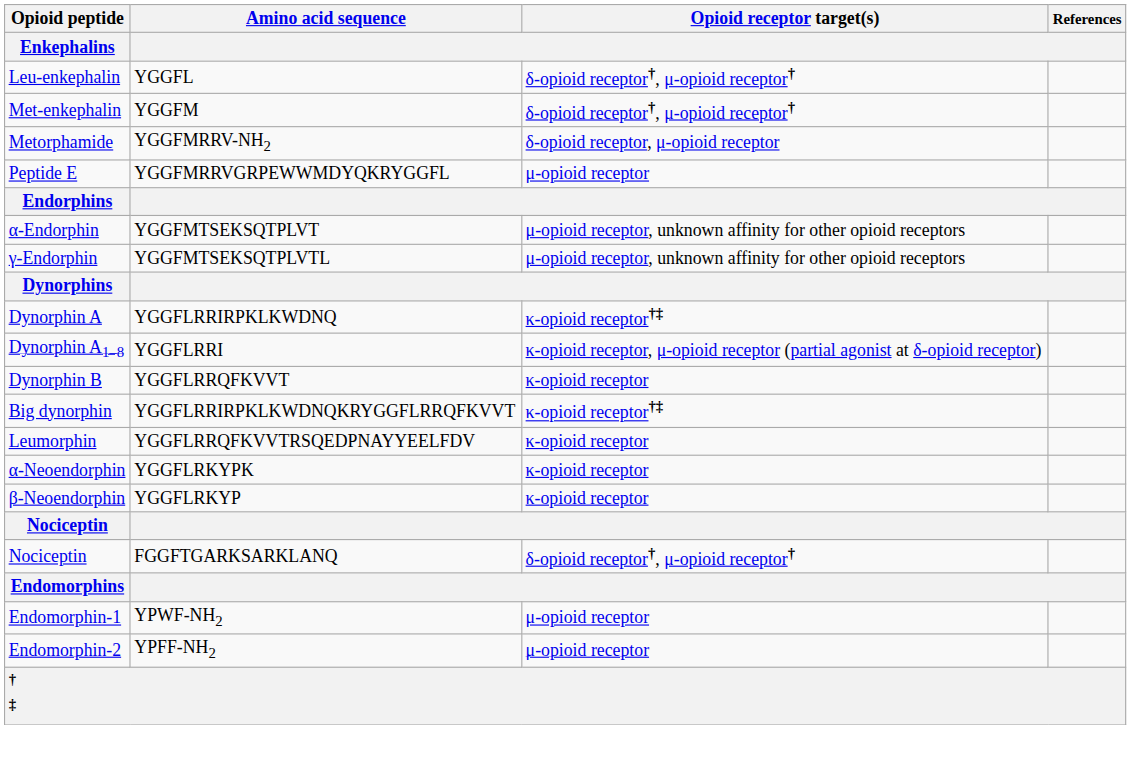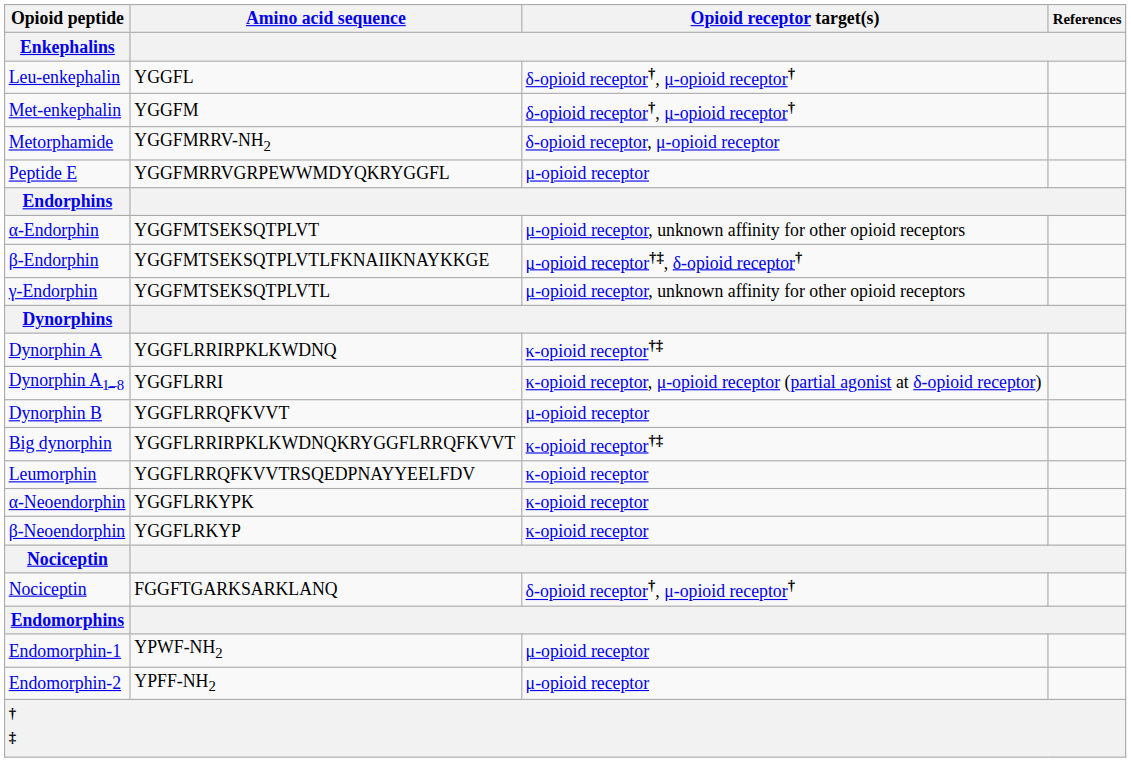 <table class="wikitable" style="width:80%">
 <tr>
 <th scope="col">Opioid peptide</th>
 <th scope="col"><a href='#'>Amino acid sequence</a></th>
 <th scope="col"><a href='#'>Opioid receptor</a> target(s)</th>
 <th scope="col"><small>References</small></th>
 </tr>
 <tr>
 <th scope="col" colspan="1"><a href='#'>Enkephalins</a></th>
 <th scope="col" colspan="3"></th>
 </tr>
 <tr>
 <td><a href='#'>Leu-enkephalin</a></td>
 <td>YGGFL</td>
 <td><a href='#'>δ-opioid receptor</a><sup><strong>†</strong></sup>, <a href='#'>μ-opioid receptor</a><sup><strong>†</strong></sup></td>
 <td></td>
 </tr>
 <tr>
 <td><a href='#'>Met-enkephalin</a></td>
 <td>YGGFM</td>
 <td><a href='#'>δ-opioid receptor</a><sup><strong>†</strong></sup>, <a href='#'>μ-opioid receptor</a><sup><strong>†</strong></sup></td>
 <td></td>
 </tr>
 <tr>
 <td><a href='#'>Metorphamide</a></td>
 <td>YGGFMRRV-NH<sub>2</sub></td>
 <td><a href='#'>δ-opioid receptor</a>, <a href='#'>μ-opioid receptor</a></td>
 <td></td>
 </tr>
 <tr>
 <td><a href='#'>Peptide E</a></td>
 <td>YGGFMRRVGRPEWWMDYQKRYGGFL</td>
 <td><a href='#'>μ-opioid receptor</a></td>
 <td></td>
 </tr>
 <tr>
 <th scope="col" colspan="1"><a href='#'>Endorphins</a></th>
 <th scope="col" colspan="3"></th>
 </tr>
 <tr>
 <td><a href='#'>α-Endorphin</a></td>
 <td>YGGFMTSEKSQTPLVT</td>
 <td><a href='#'>μ-opioid receptor</a>, unknown affinity for other opioid receptors</td>
 <td></td>
 </tr>
 <tr>
+<td><a href='#'>β-Endorphin</a></td>
+<td>YGGFMTSEKSQTPLVTLFKNAIIKNAYKKGE</td>
+<td><a href='#'>μ-opioid receptor</a><sup><strong>†‡</strong></sup>, <a href='#'>δ-opioid receptor</a><sup><strong>†</strong></sup></td>
+<td></td>
+</tr>
+<tr>
 <td><a href='#'>γ-Endorphin</a></td>
 <td>YGGFMTSEKSQTPLVTL</td>
 <td><a href='#'>μ-opioid receptor</a>, unknown affinity for other opioid receptors</td>
 <td></td>
 </tr>
 <tr>
 <th scope="col" colspan="1"><a href='#'>Dynorphins</a></th>
 <th scope="col" colspan="3"></th>
 </tr>
 <tr>
 <td><a href='#'>Dynorphin A</a></td>
 <td>YGGFLRRIRPKLKWDNQ</td>
 <td><a href='#'>κ-opioid receptor</a><sup><strong>†‡</strong></sup></td>
 <td></td>
 </tr>
 <tr>
 <td><a href='#'>Dynorphin A<sub>1–8</sub></a></td>
 <td>YGGFLRRI</td>
 <td><a href='#'>κ-opioid receptor</a>, <a href='#'>μ-opioid receptor</a> (<a href='#'>partial agonist</a> at <a href='#'>δ-opioid receptor</a>)</td>
 <td></td>
 </tr>
 <tr>
 <td><a href='#'>Dynorphin B</a></td>
 <td>YGGFLRRQFKVVT</td>
-<td><a href='#'>κ-opioid receptor</a></td>
+<td><a href='#'>μ-opioid receptor</a></td>
 <td></td>
 </tr>
 <tr>
 <td><a href='#'>Big dynorphin</a></td>
 <td>YGGFLRRIRPKLKWDNQKRYGGFLRRQFKVVT</td>
 <td><a href='#'>κ-opioid receptor</a><sup><strong>†‡</strong></sup></td>
 <td></td>
 </tr>
 <tr>
 <td><a href='#'>Leumorphin</a></td>
 <td>YGGFLRRQFKVVTRSQEDPNAYYEELFDV</td>
 <td><a href='#'>κ-opioid receptor</a></td>
 <td></td>
 </tr>
 <tr>
 <td><a href='#'>α-Neoendorphin</a></td>
 <td>YGGFLRKYPK</td>
 <td><a href='#'>κ-opioid receptor</a></td>
 <td></td>
 </tr>
 <tr>
 <td><a href='#'>β-Neoendorphin</a></td>
 <td>YGGFLRKYP</td>
 <td><a href='#'>κ-opioid receptor</a></td>
 <td></td>
 </tr>
 <tr>
 <th scope="col" colspan="1"><a href='#'>Nociceptin</a></th>
 <th scope="col" colspan="3"></th>
 </tr>
 <tr>
 <td><a href='#'>Nociceptin</a></td>
 <td>FGGFTGARKSARKLANQ</td>
 <td><a href='#'>δ-opioid receptor</a><sup><strong>†</strong></sup>, <a href='#'>μ-opioid receptor</a><sup><strong>†</strong></sup></td>
 <td></td>
 </tr>
 <tr>
 <th scope="col" colspan="1"><a href='#'>Endomorphins</a></th>
 <th scope="col" colspan="3"></th>
 </tr>
 <tr>
 <td><a href='#'>Endomorphin-1</a></td>
 <td>YPWF-NH<sub>2</sub></td>
 <td><a href='#'>μ-opioid receptor</a></td>
 <td></td>
 </tr>
 <tr>
 <td><a href='#'>Endomorphin-2</a></td>
 <td>YPFF-NH<sub>2</sub></td>
 <td><a href='#'>μ-opioid receptor</a></td>
 <td></td>
 </tr>
 <tr>
 <th scope="col" colspan="4" style="text-align:left"><sup>†</sup> <br><sup>‡</sup> </th>
 </tr>
 </table>
